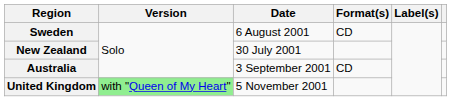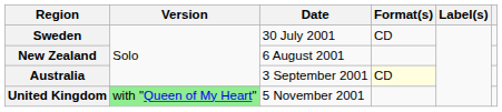 <table class="wikitable plainrowheaders">
 <tr>
 <th scope="col">Region</th>
 <th scope="col">Version</th>
 <th scope="col">Date</th>
 <th scope="col">Format(s)</th>
 <th scope="col">Label(s)</th>
 <th scope="col"></th>
 </tr>
 <tr>
 <th scope="row">Sweden</th>
 <td rowspan="3">Solo</td>
-<td>6 August 2001</td>
+<td>30 July 2001</td>
 <td>CD</td>
 <td rowspan="4"></td>
 <td></td>
 </tr>
 <tr>
 <th scope="row">New Zealand</th>
-<td>30 July 2001</td>
+<td>6 August 2001</td>
 <td></td>
 <td></td>
 </tr>
 <tr>
 <th scope="row">Australia</th>
 <td>3 September 2001</td>
-<td>CD</td>
+<td style="background: lightyellow;">CD</td>
 <td></td>
 </tr>
 <tr>
 <th scope="row">United Kingdom</th>
 <td style="background: lightgreen;">with "<a href='#'>Queen of My Heart</a>"</td>
 <td>5 November 2001</td>
 <td></td>
 <td></td>
 </tr>
 </table>
